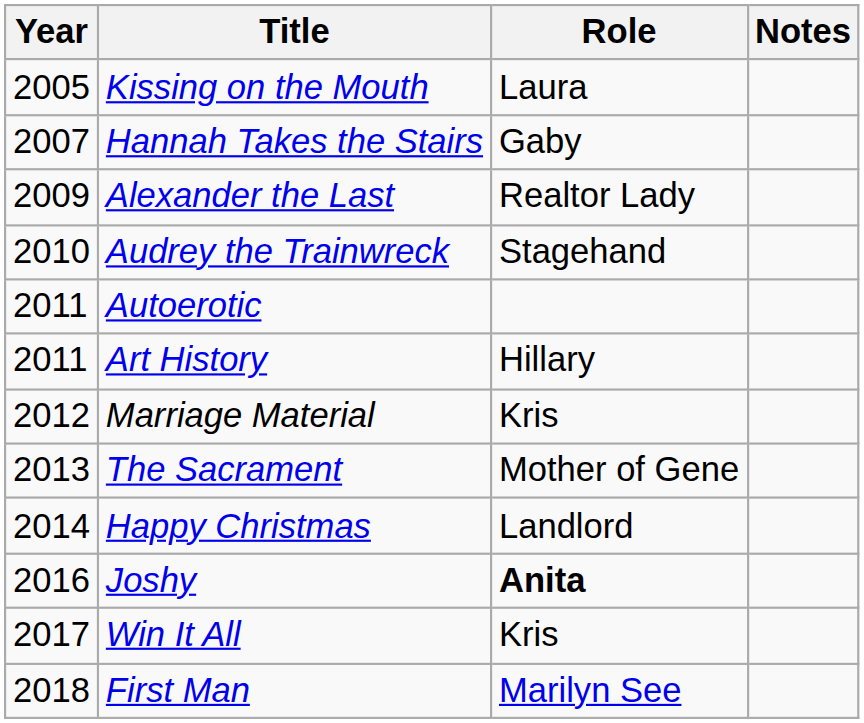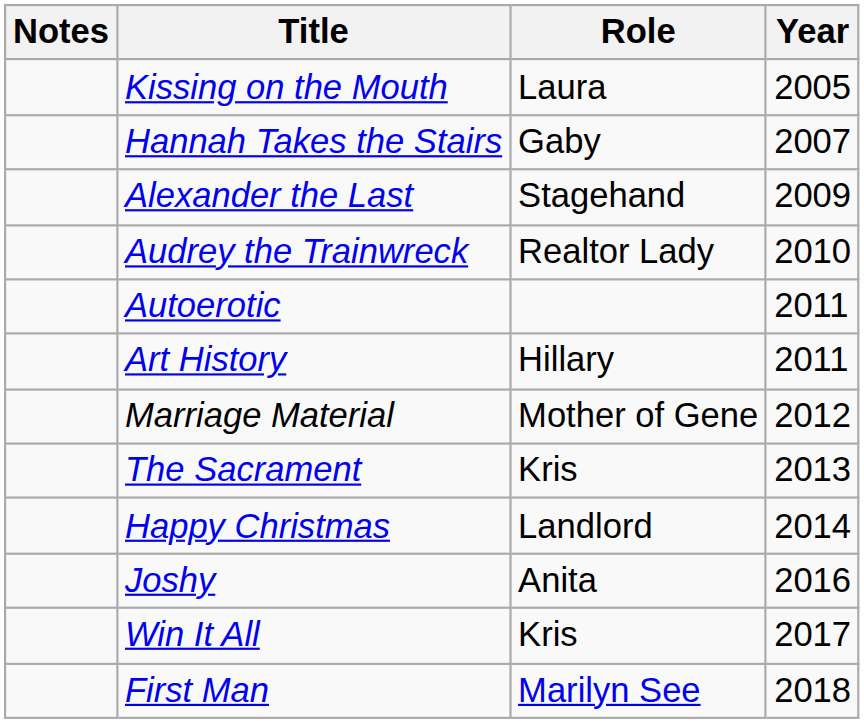 <table class="wikitable sortable">
 <tr>
-<th>Year</th>
+<th class="unsortable">Notes</th>
 <th>Title</th>
 <th>Role</th>
-<th class="unsortable">Notes</th>
+<th>Year</th>
 </tr>
 <tr>
-<td>2005</td>
+<td></td>
 <td><em><a href='#'>Kissing on the Mouth</a></em></td>
 <td>Laura</td>
-<td></td>
+<td>2005</td>
 </tr>
 <tr>
-<td>2007</td>
+<td></td>
 <td><em><a href='#'>Hannah Takes the Stairs</a></em></td>
 <td>Gaby</td>
-<td></td>
+<td>2007</td>
 </tr>
 <tr>
+<td></td>
+<td><em><a href='#'>Alexander the Last</a></em></td>
+<td>Stagehand</td>
 <td>2009</td>
-<td><em><a href='#'>Alexander the Last</a></em></td>
-<td>Realtor Lady</td>
-<td></td>
 </tr>
 <tr>
+<td></td>
+<td><em><a href='#'>Audrey the Trainwreck</a></em></td>
+<td>Realtor Lady</td>
 <td>2010</td>
-<td><em><a href='#'>Audrey the Trainwreck</a></em></td>
-<td>Stagehand</td>
-<td></td>
 </tr>
 <tr>
-<td>2011</td>
+<td></td>
 <td><em><a href='#'>Autoerotic</a></em></td>
 <td></td>
-<td></td>
+<td>2011</td>
 </tr>
 <tr>
-<td>2011</td>
+<td></td>
 <td><em><a href='#'>Art History</a></em></td>
 <td>Hillary</td>
-<td></td>
+<td>2011</td>
 </tr>
 <tr>
+<td></td>
+<td><em>Marriage Material</em></td>
+<td>Mother of Gene</td>
 <td>2012</td>
-<td><em>Marriage Material</em></td>
-<td>Kris</td>
-<td></td>
 </tr>
 <tr>
+<td></td>
+<td><em><a href='#'>The Sacrament</a></em></td>
+<td>Kris</td>
 <td>2013</td>
-<td><em><a href='#'>The Sacrament</a></em></td>
-<td>Mother of Gene</td>
-<td></td>
 </tr>
 <tr>
-<td>2014</td>
+<td></td>
 <td><em><a href='#'>Happy Christmas</a></em></td>
 <td>Landlord</td>
-<td></td>
+<td>2014</td>
 </tr>
 <tr>
+<td></td>
+<td><em><a href='#'>Joshy</a></em></td>
+<td>Anita</td>
 <td>2016</td>
-<td><em><a href='#'>Joshy</a></em></td>
-<td><strong>Anita</strong></td>
-<td></td>
 </tr>
 <tr>
-<td>2017</td>
+<td></td>
 <td><em><a href='#'>Win It All</a></em></td>
 <td>Kris</td>
-<td></td>
+<td>2017</td>
 </tr>
 <tr>
-<td>2018</td>
+<td></td>
 <td><em><a href='#'>First Man</a></em></td>
 <td><a href='#'>Marilyn See</a></td>
-<td></td>
+<td>2018</td>
 </tr>
 </table>
